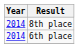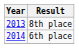 <table class="wikitable"  style="text-align:center;">
 <tr style="background:#cccccc;">
 <th>Year</th>
 <th>Result</th>
 </tr>
 <tr>
-<td> <a href='#'>2014</a></td>
+<td> <a href='#'>2013</a></td>
 <td>8th place</td>
 </tr>
 <tr>
 <td> <a href='#'>2014</a></td>
 <td>6th place</td>
 </tr>
 <tr>
 </tr>
 </table>
